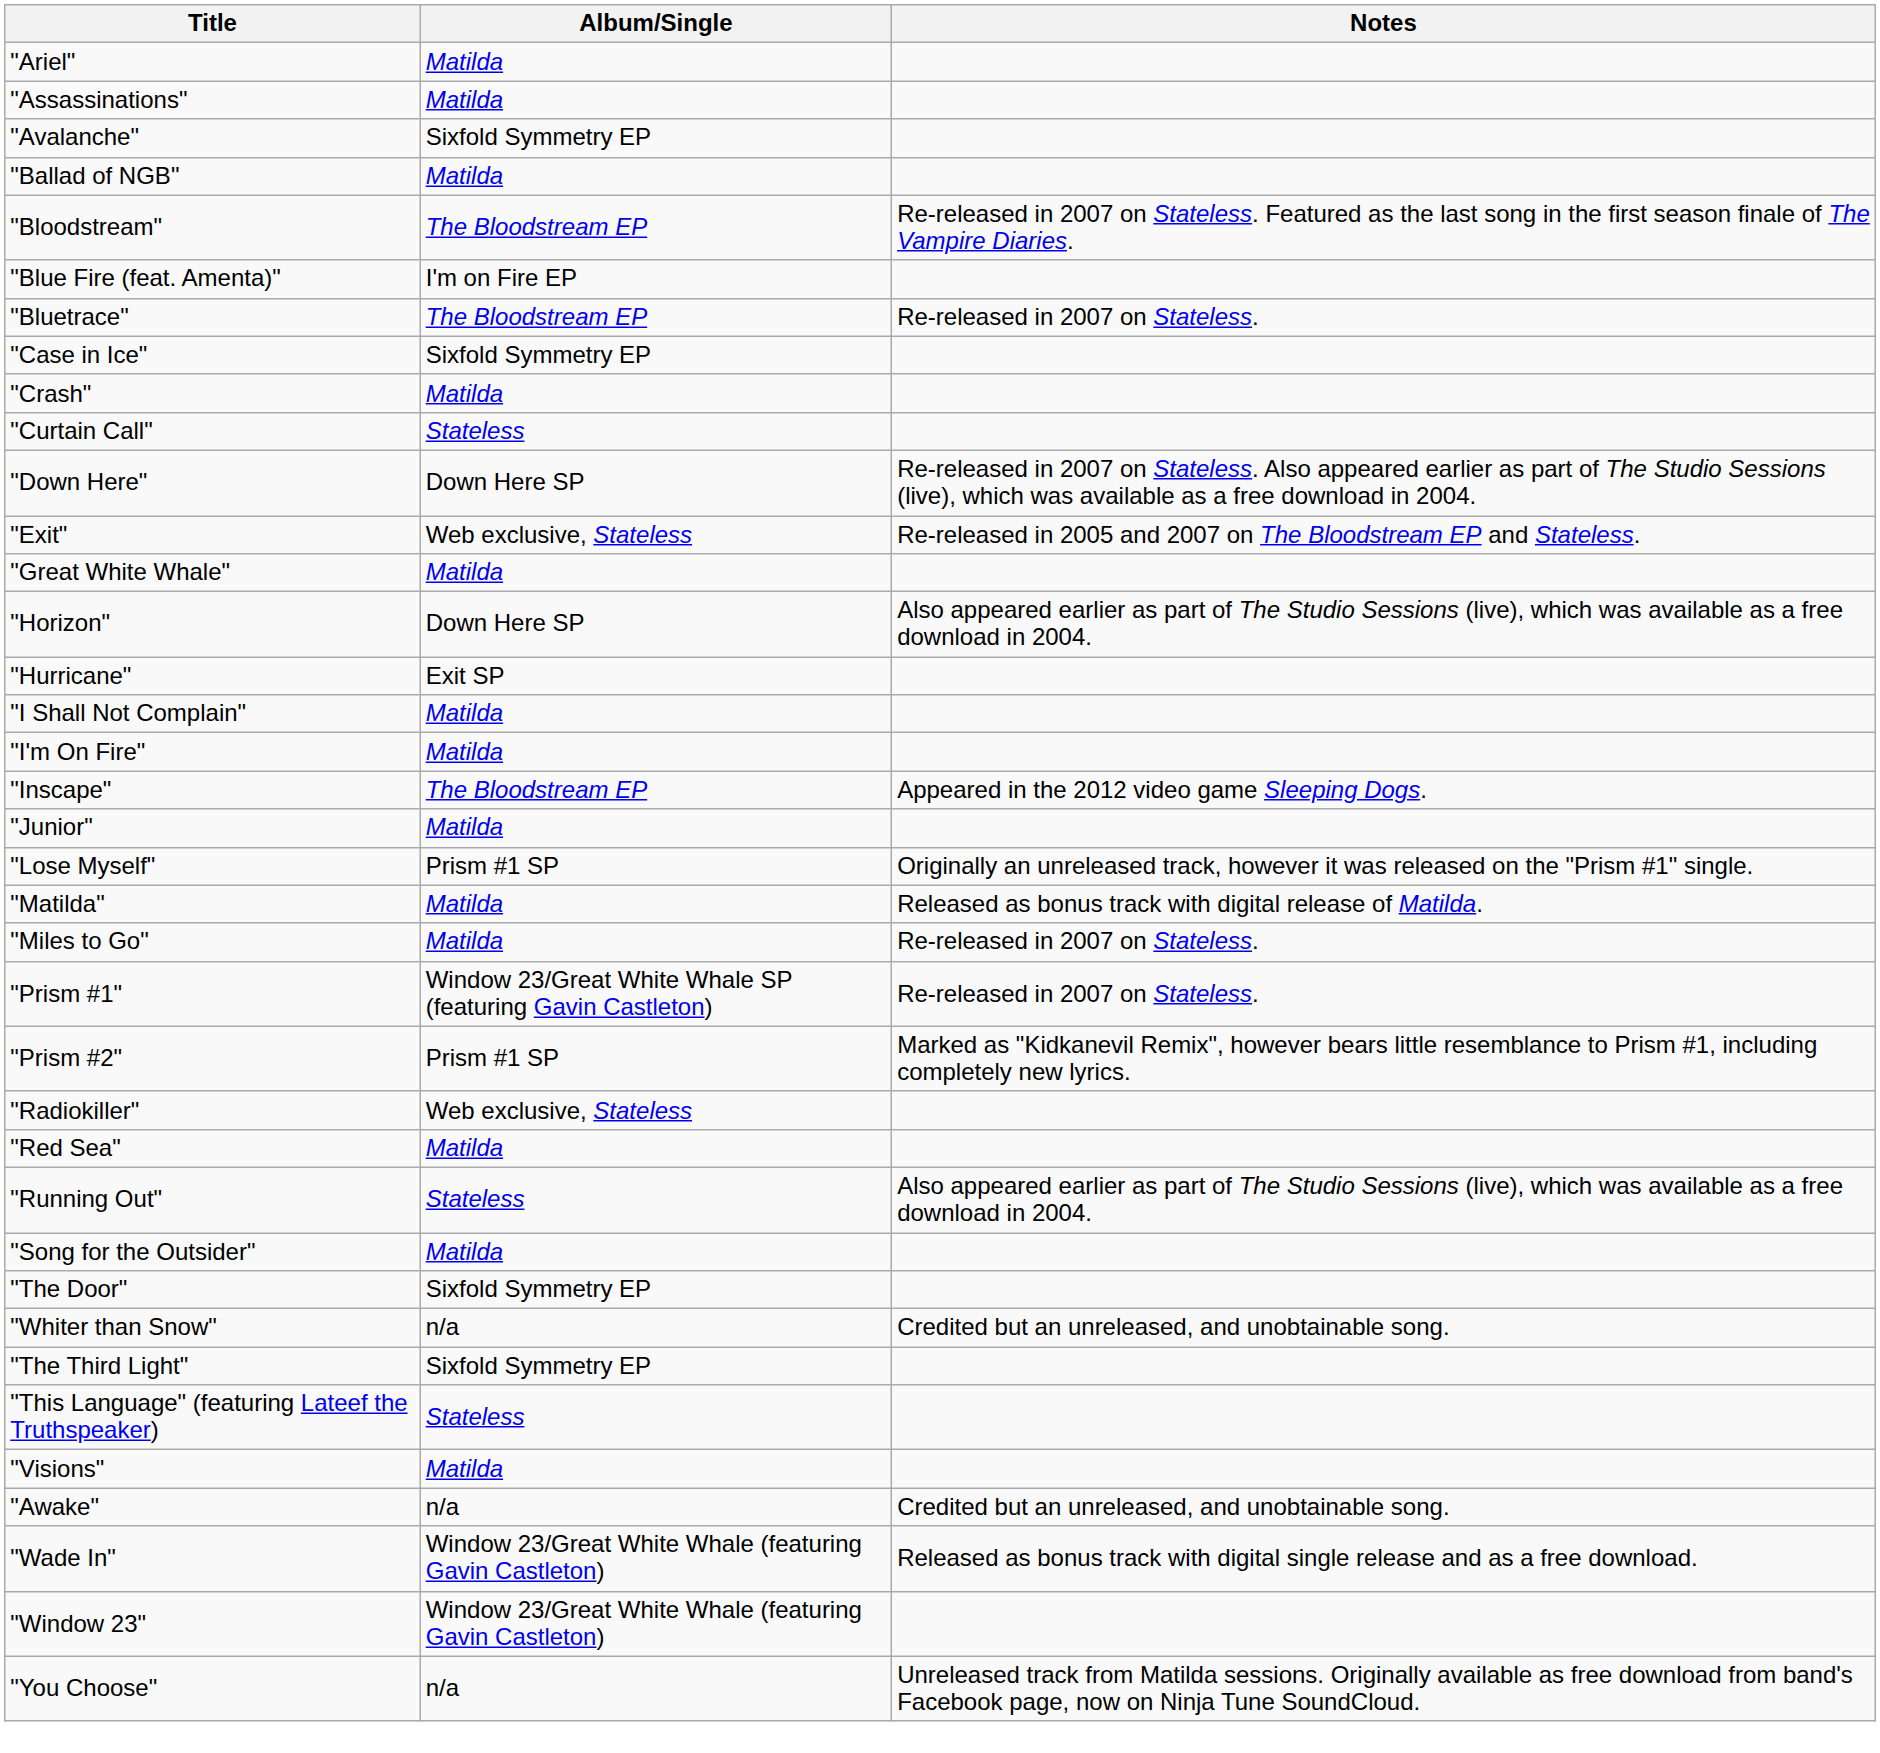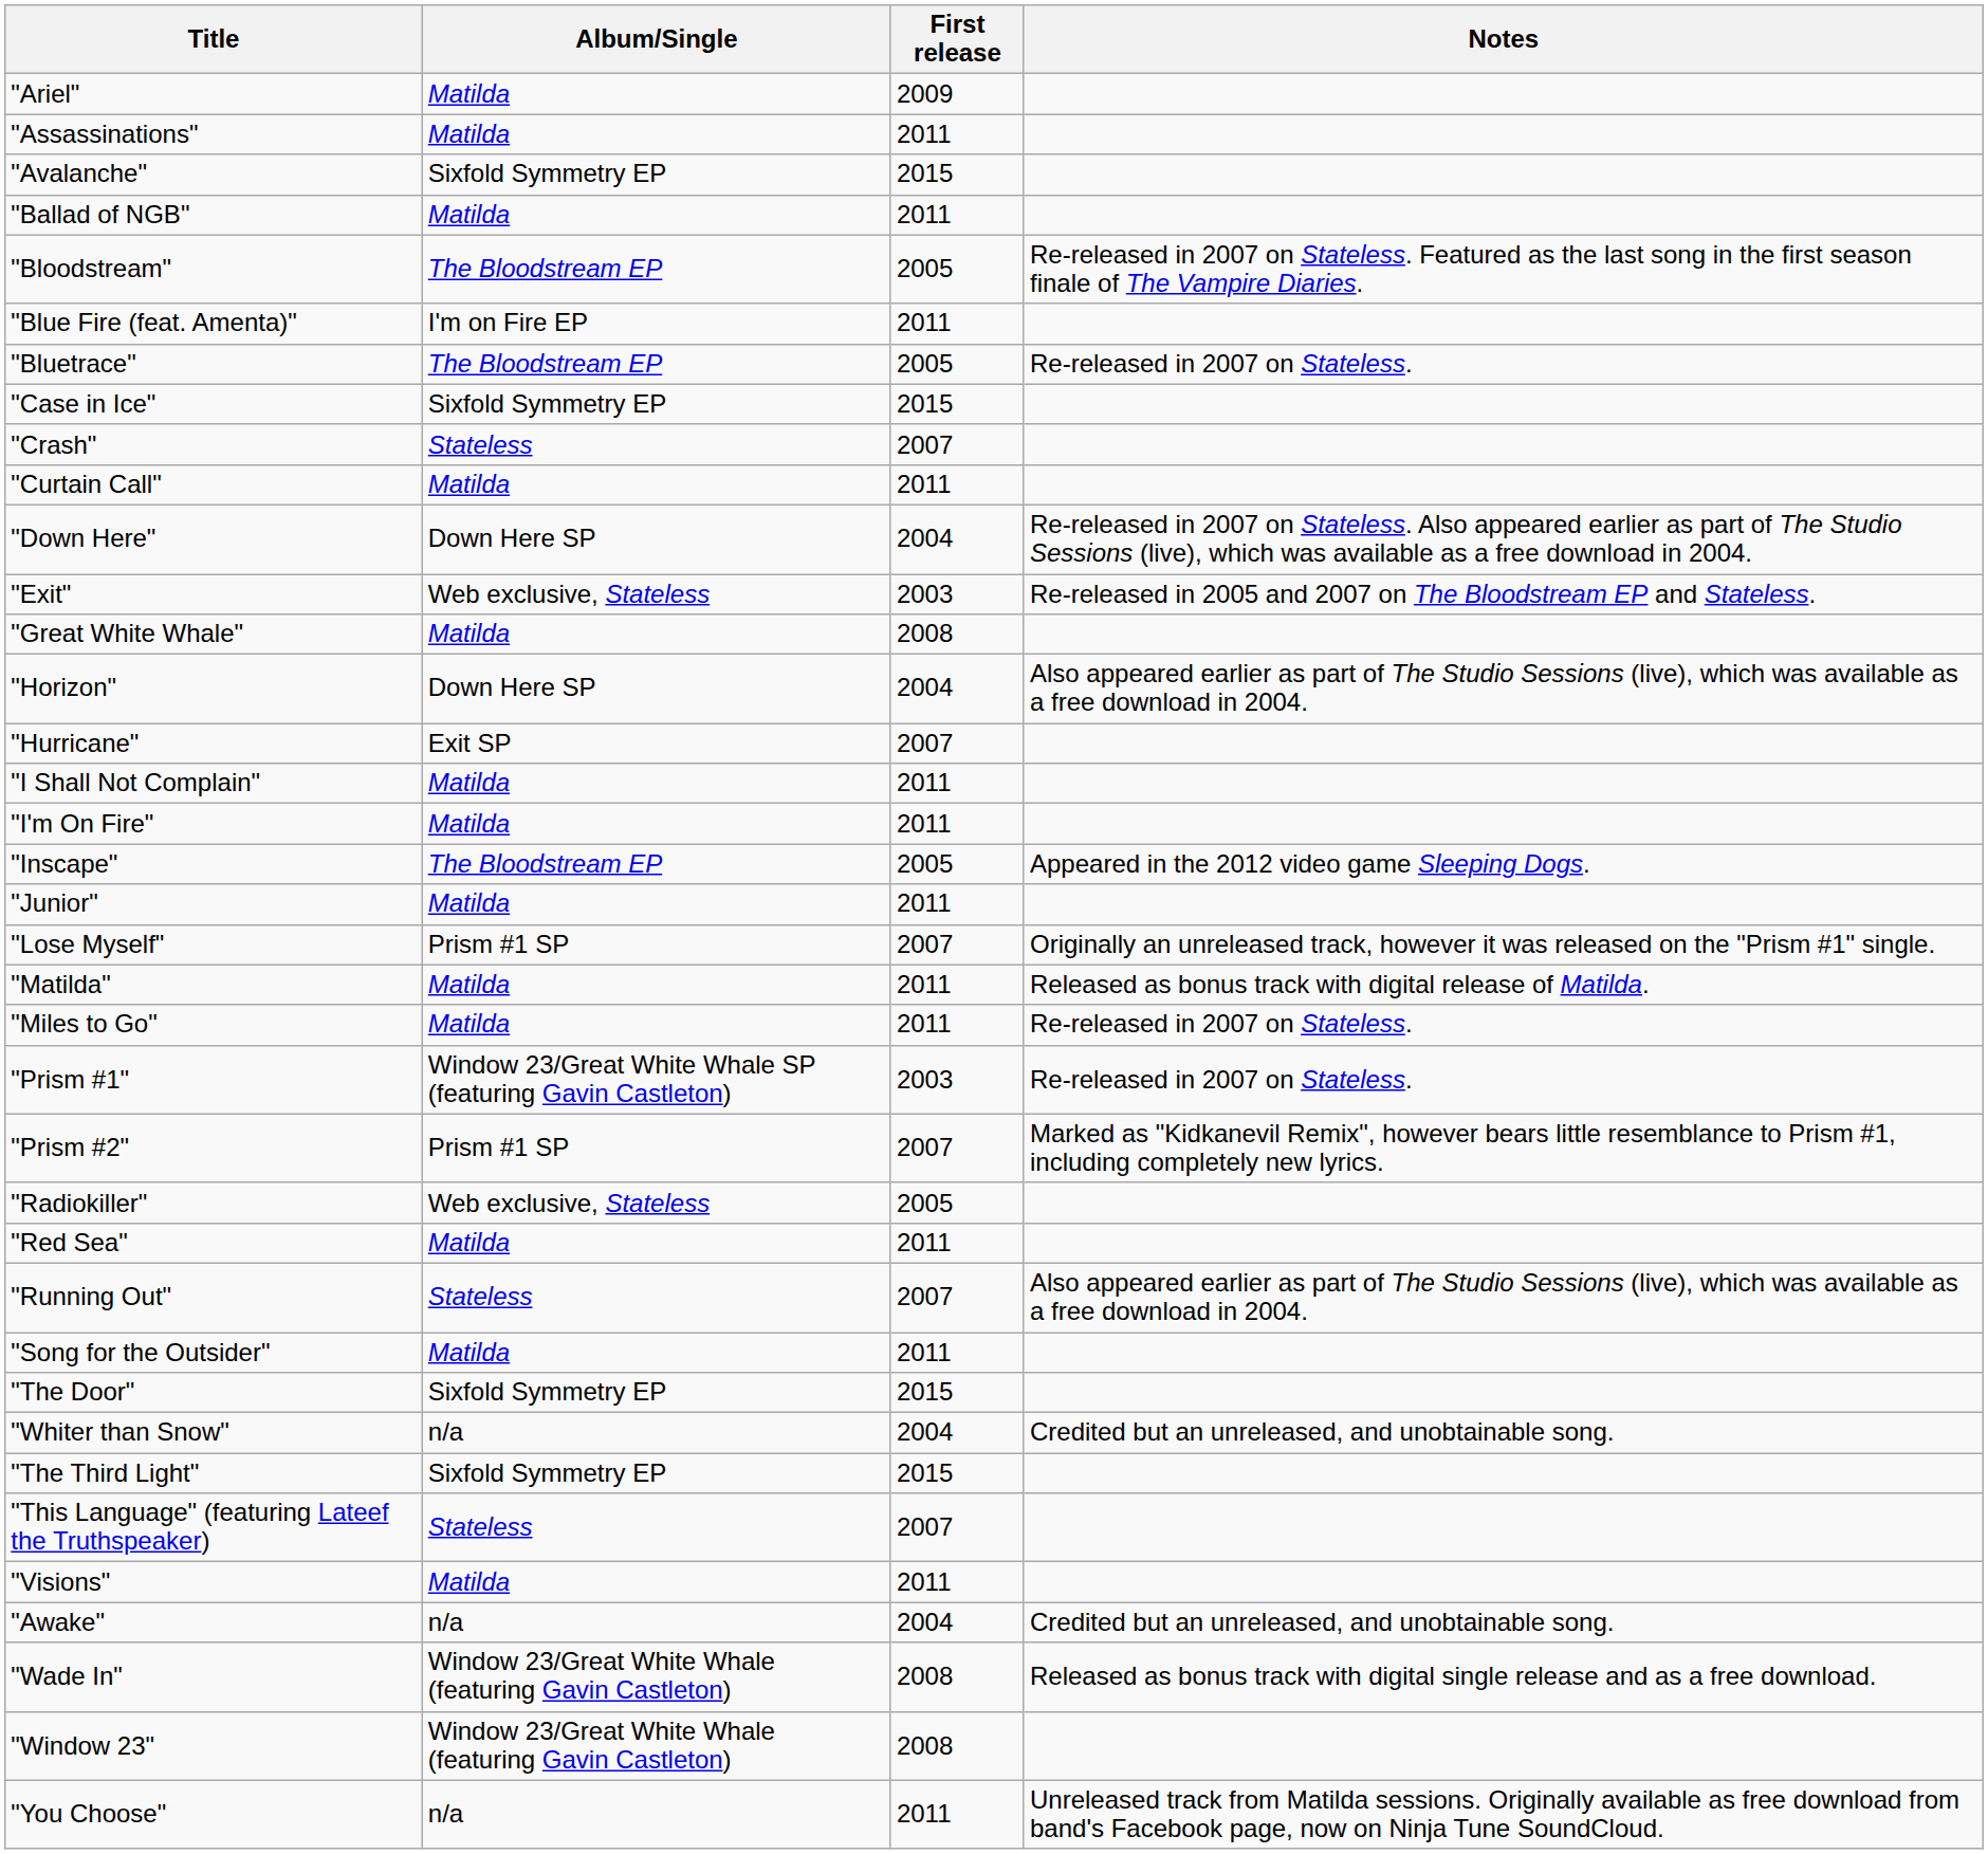 <table class="wikitable sortable">
 <tr>
 <th>Title</th>
 <th>Album/Single</th>
+<th>First release </th>
 <th>Notes</th>
 </tr>
 <tr>
 <td>"Ariel"</td>
 <td><em><a href='#'>Matilda</a></em></td>
+<td>2009</td>
 <td></td>
 </tr>
 <tr>
 <td>"Assassinations"</td>
 <td><em><a href='#'>Matilda</a></em></td>
+<td>2011</td>
 <td></td>
 </tr>
 <tr>
 <td>"Avalanche"</td>
 <td>Sixfold Symmetry EP</td>
+<td>2015</td>
 <td></td>
 </tr>
 <tr>
 <td>"Ballad of NGB"</td>
 <td><em><a href='#'>Matilda</a></em></td>
+<td>2011</td>
 <td></td>
 </tr>
 <tr>
 <td>"Bloodstream"</td>
 <td><em><a href='#'>The Bloodstream EP</a></em></td>
+<td>2005</td>
 <td>Re-released in 2007 on <em><a href='#'>Stateless</a></em>. Featured as the last song in the first season finale of <em><a href='#'>The Vampire Diaries</a></em>.</td>
 </tr>
 <tr>
 <td>"Blue Fire (feat. Amenta)"</td>
 <td>I'm on Fire EP</td>
+<td>2011</td>
 <td></td>
 </tr>
 <tr>
 <td>"Bluetrace"</td>
 <td><em><a href='#'>The Bloodstream EP</a></em></td>
+<td>2005</td>
 <td>Re-released in 2007 on <em><a href='#'>Stateless</a></em>.</td>
 </tr>
 <tr>
 <td>"Case in Ice"</td>
 <td>Sixfold Symmetry EP</td>
+<td>2015</td>
 <td></td>
 </tr>
 <tr>
 <td>"Crash"</td>
-<td><em><a href='#'>Matilda</a></em></td>
+<td><em><a href='#'>Stateless</a></em></td>
+<td>2007</td>
 <td></td>
 </tr>
 <tr>
 <td>"Curtain Call"</td>
-<td><em><a href='#'>Stateless</a></em></td>
+<td><em><a href='#'>Matilda</a></em></td>
+<td>2011</td>
 <td></td>
 </tr>
 <tr>
 <td>"Down Here"</td>
 <td>Down Here SP</td>
+<td>2004</td>
 <td>Re-released in 2007 on <em><a href='#'>Stateless</a></em>. Also appeared earlier as part of <em>The Studio Sessions</em> (live), which was available as a free download in 2004.</td>
 </tr>
 <tr>
 <td>"Exit"</td>
 <td>Web exclusive, <em><a href='#'>Stateless</a></em></td>
+<td>2003</td>
 <td>Re-released in 2005 and 2007 on <em><a href='#'>The Bloodstream EP</a></em> and <em><a href='#'>Stateless</a></em>.</td>
 </tr>
 <tr>
 <td>"Great White Whale"</td>
 <td><em><a href='#'>Matilda</a></em></td>
+<td>2008</td>
 <td></td>
 </tr>
 <tr>
 <td>"Horizon"</td>
 <td>Down Here SP</td>
+<td>2004</td>
 <td>Also appeared earlier as part of <em>The Studio Sessions</em> (live), which was available as a free download in 2004.</td>
 </tr>
 <tr>
 <td>"Hurricane"</td>
 <td>Exit SP</td>
+<td>2007</td>
 <td></td>
 </tr>
 <tr>
 <td>"I Shall Not Complain"</td>
 <td><em><a href='#'>Matilda</a></em></td>
+<td>2011</td>
 <td></td>
 </tr>
 <tr>
 <td>"I'm On Fire"</td>
 <td><em><a href='#'>Matilda</a></em></td>
+<td>2011</td>
 <td></td>
 </tr>
 <tr>
 <td>"Inscape"</td>
 <td><em><a href='#'>The Bloodstream EP</a></em></td>
+<td>2005</td>
 <td>Appeared in the 2012 video game <em><a href='#'>Sleeping Dogs</a></em>.</td>
 </tr>
 <tr>
 <td>"Junior"</td>
 <td><em><a href='#'>Matilda</a></em></td>
+<td>2011</td>
 <td></td>
 </tr>
 <tr>
 <td>"Lose Myself"</td>
 <td>Prism #1 SP</td>
+<td>2007</td>
 <td>Originally an unreleased track, however it was released on the "Prism #1" single.</td>
 </tr>
 <tr>
 <td>"Matilda"</td>
 <td><em><a href='#'>Matilda</a></em></td>
+<td>2011</td>
 <td>Released as bonus track with digital release of <em><a href='#'>Matilda</a></em>.</td>
 </tr>
 <tr>
 <td>"Miles to Go"</td>
 <td><em><a href='#'>Matilda</a></em></td>
+<td>2011</td>
 <td>Re-released in 2007 on <em><a href='#'>Stateless</a></em>.</td>
 </tr>
 <tr>
 <td>"Prism #1"</td>
 <td>Window 23/Great White Whale SP (featuring <a href='#'>Gavin Castleton</a>)</td>
+<td>2003</td>
 <td>Re-released in 2007 on <em><a href='#'>Stateless</a></em>.</td>
 </tr>
 <tr>
 <td>"Prism #2"</td>
 <td>Prism #1 SP</td>
+<td>2007</td>
 <td>Marked as "Kidkanevil Remix", however bears little resemblance to Prism #1, including completely new lyrics.</td>
 </tr>
 <tr>
 <td>"Radiokiller"</td>
 <td>Web exclusive, <em><a href='#'>Stateless</a></em></td>
+<td>2005</td>
 <td></td>
 </tr>
 <tr>
 <td>"Red Sea"</td>
 <td><em><a href='#'>Matilda</a></em></td>
+<td>2011</td>
 <td></td>
 </tr>
 <tr>
 <td>"Running Out"</td>
 <td><em><a href='#'>Stateless</a></em></td>
+<td>2007</td>
 <td>Also appeared earlier as part of <em>The Studio Sessions</em> (live), which was available as a free download in 2004.</td>
 </tr>
 <tr>
 <td>"Song for the Outsider"</td>
 <td><em><a href='#'>Matilda</a></em></td>
+<td>2011</td>
 <td></td>
 </tr>
 <tr>
 <td>"The Door"</td>
 <td>Sixfold Symmetry EP</td>
+<td>2015</td>
 <td></td>
 </tr>
 <tr>
 <td>"Whiter than Snow"</td>
 <td>n/a</td>
+<td>2004</td>
 <td>Credited but an unreleased, and unobtainable song.</td>
 </tr>
 <tr>
 <td>"The Third Light"</td>
 <td>Sixfold Symmetry EP</td>
+<td>2015</td>
 <td></td>
 </tr>
 <tr>
 <td>"This Language" (featuring <a href='#'>Lateef the Truthspeaker</a>)</td>
 <td><em><a href='#'>Stateless</a></em></td>
+<td>2007</td>
 <td></td>
 </tr>
 <tr>
 <td>"Visions"</td>
 <td><em><a href='#'>Matilda</a></em></td>
+<td>2011</td>
 <td></td>
 </tr>
 <tr>
 <td>"Awake"</td>
 <td>n/a</td>
+<td>2004</td>
 <td>Credited but an unreleased, and unobtainable song.</td>
 </tr>
 <tr>
 <td>"Wade In"</td>
 <td>Window 23/Great White Whale (featuring <a href='#'>Gavin Castleton</a>)</td>
+<td>2008</td>
 <td>Released as bonus track with digital single release and as a free download.</td>
 </tr>
 <tr>
 <td>"Window 23"</td>
 <td>Window 23/Great White Whale (featuring <a href='#'>Gavin Castleton</a>)</td>
+<td>2008</td>
 <td></td>
 </tr>
 <tr>
 <td>"You Choose"</td>
 <td>n/a</td>
+<td>2011</td>
 <td>Unreleased track from Matilda sessions. Originally available as free download from band's Facebook page, now on Ninja Tune SoundCloud.</td>
 </tr>
 </table>
